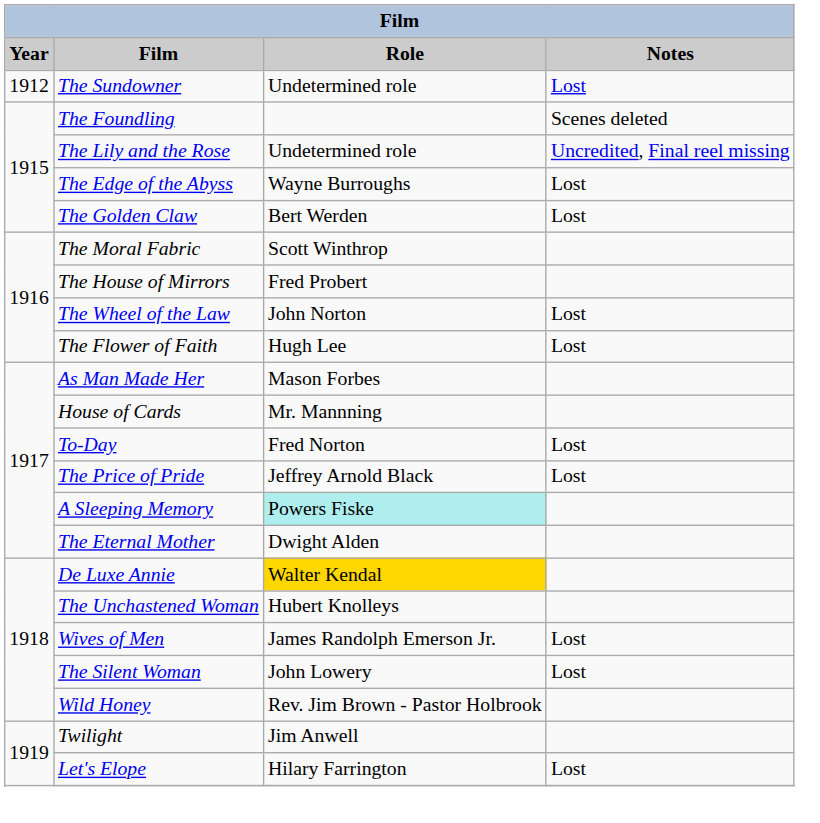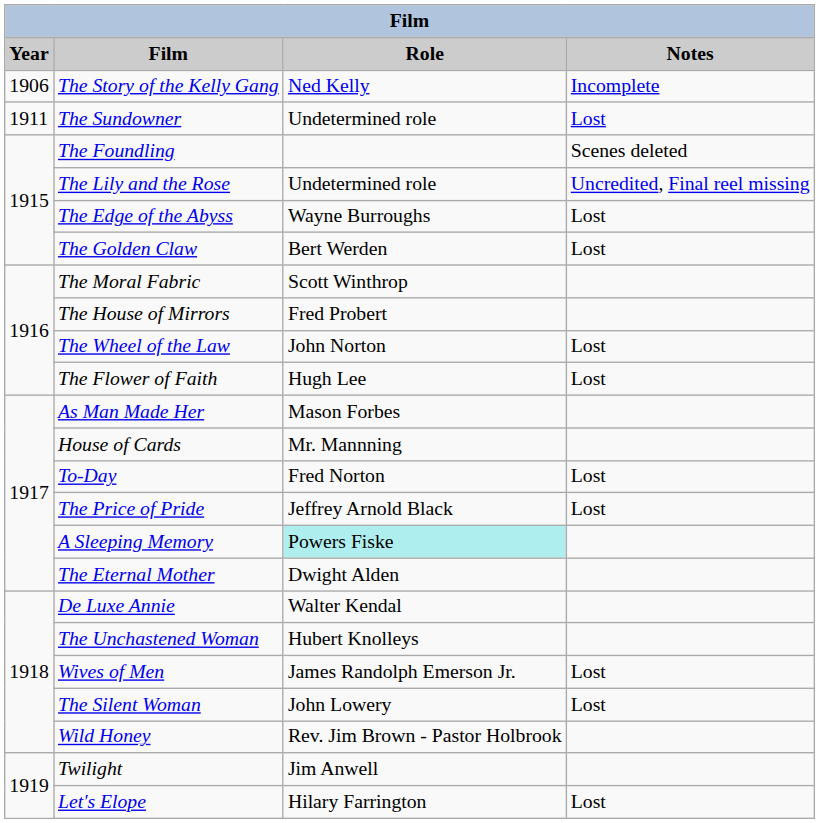 <table class="wikitable" style="font-size:90%;">
 <tr>
 <th colspan=4 style="background:#B0C4DE;">Film</th>
 </tr>
 <tr align="center">
 <th style="background: #CCCCCC;">Year</th>
 <th style="background: #CCCCCC;">Film</th>
 <th style="background: #CCCCCC;">Role</th>
 <th style="background: #CCCCCC;">Notes</th>
 </tr>
 <tr>
-<td>1912</td>
+<td>1906</td>
+<td><em><a href='#'>The Story of the Kelly Gang</a></em></td>
+<td><a href='#'>Ned Kelly</a></td>
+<td><a href='#'>Incomplete</a></td>
+</tr>
+<tr>
+<td>1911</td>
 <td><em><a href='#'>The Sundowner</a></em></td>
 <td>Undetermined role</td>
 <td><a href='#'>Lost</a></td>
 </tr>
 <tr>
 <td rowspan="4">1915</td>
 <td><em><a href='#'>The Foundling</a></em></td>
 <td></td>
 <td>Scenes deleted</td>
 </tr>
 <tr>
 <td><em><a href='#'>The Lily and the Rose</a></em></td>
 <td>Undetermined role</td>
 <td><a href='#'>Uncredited</a>, <a href='#'>Final reel missing</a></td>
 </tr>
 <tr>
 <td><em><a href='#'>The Edge of the Abyss</a></em></td>
 <td>Wayne Burroughs</td>
 <td>Lost</td>
 </tr>
 <tr>
 <td><em><a href='#'>The Golden Claw</a></em></td>
 <td>Bert Werden</td>
 <td>Lost</td>
 </tr>
 <tr>
 <td rowspan="4">1916</td>
 <td><em>The Moral Fabric</em></td>
 <td>Scott Winthrop</td>
 <td></td>
 </tr>
 <tr>
 <td><em>The House of Mirrors</em></td>
 <td>Fred Probert</td>
 <td></td>
 </tr>
 <tr>
 <td><em><a href='#'>The Wheel of the Law</a></em></td>
 <td>John Norton</td>
 <td>Lost</td>
 </tr>
 <tr>
 <td><em>The Flower of Faith</em></td>
 <td>Hugh Lee</td>
 <td>Lost</td>
 </tr>
 <tr>
 <td rowspan="6">1917</td>
 <td><em><a href='#'>As Man Made Her</a></em></td>
 <td>Mason Forbes</td>
 <td></td>
 </tr>
 <tr>
 <td><em>House of Cards</em></td>
 <td>Mr. Mannning</td>
 <td></td>
 </tr>
 <tr>
 <td><em><a href='#'>To-Day</a></em></td>
 <td>Fred Norton</td>
 <td>Lost</td>
 </tr>
 <tr>
 <td><em><a href='#'>The Price of Pride</a></em></td>
 <td>Jeffrey Arnold Black</td>
 <td>Lost</td>
 </tr>
 <tr>
 <td><em><a href='#'>A Sleeping Memory</a></em></td>
 <td style="background: paleturquoise;">Powers Fiske</td>
 <td></td>
 </tr>
 <tr>
 <td><em><a href='#'>The Eternal Mother</a></em></td>
 <td>Dwight Alden</td>
 <td></td>
 </tr>
 <tr>
 <td rowspan="5">1918</td>
 <td><em><a href='#'>De Luxe Annie</a></em></td>
-<td style="background: gold;">Walter Kendal</td>
+<td>Walter Kendal</td>
 <td></td>
 </tr>
 <tr>
 <td><em><a href='#'>The Unchastened Woman</a></em></td>
 <td>Hubert Knolleys</td>
 <td></td>
 </tr>
 <tr>
 <td><em><a href='#'>Wives of Men</a></em></td>
 <td>James Randolph Emerson Jr.</td>
 <td>Lost</td>
 </tr>
 <tr>
 <td><em><a href='#'>The Silent Woman</a></em></td>
 <td>John Lowery</td>
 <td>Lost</td>
 </tr>
 <tr>
 <td><em><a href='#'>Wild Honey</a></em></td>
 <td>Rev. Jim Brown - Pastor Holbrook</td>
 <td></td>
 </tr>
 <tr>
 <td rowspan="5">1919</td>
 <td><em>Twilight</em></td>
 <td>Jim Anwell</td>
 <td></td>
 </tr>
 <tr>
 <td><em><a href='#'>Let's Elope</a></em></td>
 <td>Hilary Farrington</td>
 <td>Lost</td>
 </tr>
 <tr>
 </tr>
 </table>
